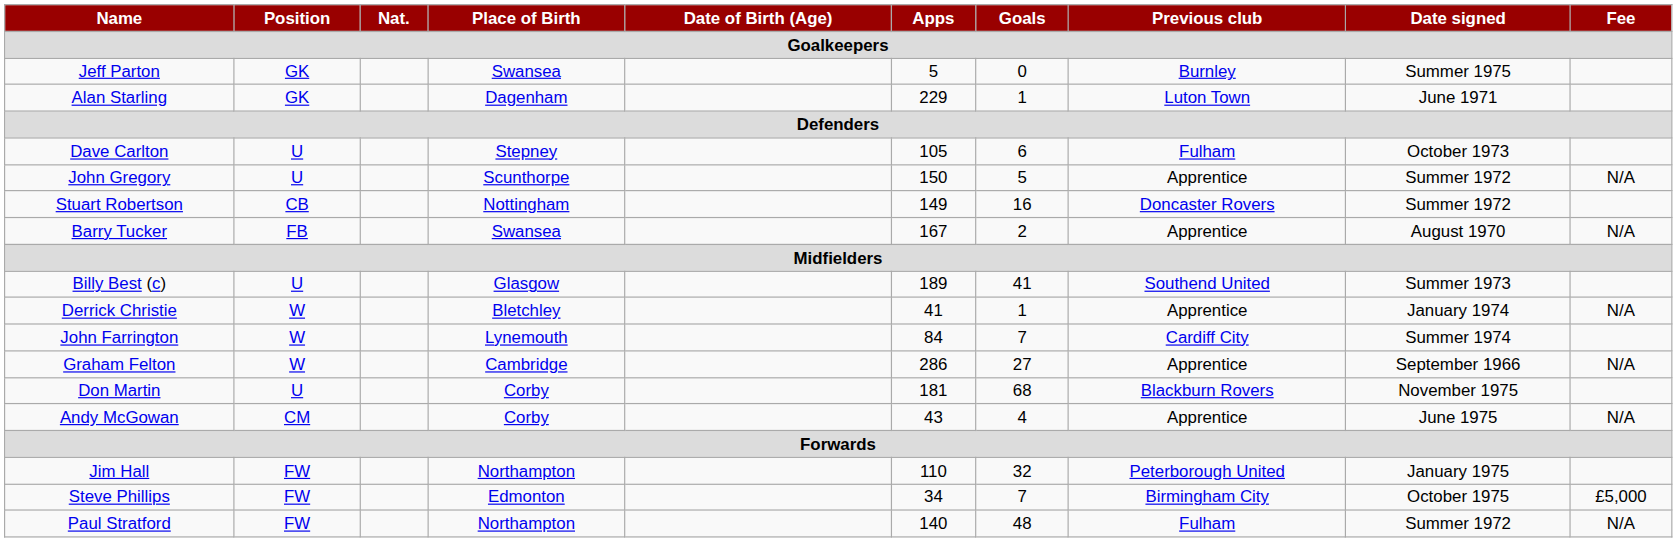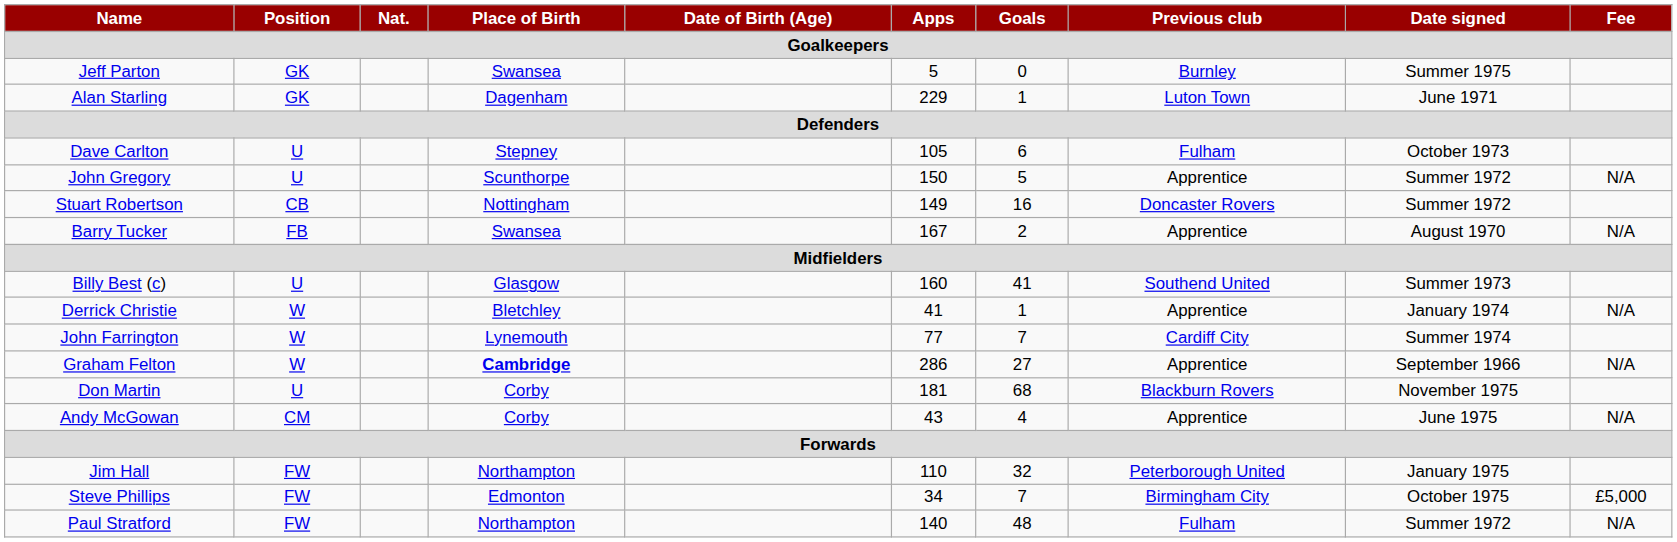 <table class="wikitable" style="text-align:center; font-size:90%; width:90%;">
 <tr>
 <th style="background:#900; color:#FFF; text-align:center;">Name</th>
 <th style="background:#900; color:#FFF; text-align:center;">Position</th>
 <th style="background:#900; color:#FFF; text-align:center;">Nat.</th>
 <th style="background:#900; color:#FFF; text-align:center;">Place of Birth</th>
 <th style="background:#900; color:#FFF; text-align:center;">Date of Birth (Age)</th>
 <th style="background:#900; color:#FFF; text-align:center;">Apps</th>
 <th style="background:#900; color:#FFF; text-align:center;">Goals</th>
 <th style="background:#900; color:#FFF; text-align:center;">Previous club</th>
 <th style="background:#900; color:#FFF; text-align:center;">Date signed</th>
 <th style="background:#900; color:#FFF; text-align:center;">Fee</th>
 </tr>
 <tr>
 <th colspan="12" style="background:#dcdcdc; text-align:center;">Goalkeepers</th>
 </tr>
 <tr>
 <td><a href='#'>Jeff Parton</a></td>
 <td><a href='#'>GK</a></td>
 <td></td>
 <td><a href='#'>Swansea</a></td>
 <td></td>
 <td>5</td>
 <td>0</td>
 <td><a href='#'>Burnley</a></td>
 <td>Summer 1975</td>
 <td></td>
 </tr>
 <tr>
 <td><a href='#'>Alan Starling</a></td>
 <td><a href='#'>GK</a></td>
 <td></td>
 <td><a href='#'>Dagenham</a></td>
 <td></td>
 <td>229</td>
 <td>1</td>
 <td><a href='#'>Luton Town</a></td>
 <td>June 1971</td>
 <td></td>
 </tr>
 <tr>
 <th colspan="12" style="background:#dcdcdc; text-align:center;">Defenders</th>
 </tr>
 <tr>
 <td><a href='#'>Dave Carlton</a></td>
 <td><a href='#'>U</a></td>
 <td></td>
 <td><a href='#'>Stepney</a></td>
 <td></td>
 <td>105</td>
 <td>6</td>
 <td><a href='#'>Fulham</a></td>
 <td>October 1973</td>
 <td></td>
 </tr>
 <tr>
 <td><a href='#'>John Gregory</a></td>
 <td><a href='#'>U</a></td>
 <td></td>
 <td><a href='#'>Scunthorpe</a></td>
 <td></td>
 <td>150</td>
 <td>5</td>
 <td>Apprentice</td>
 <td>Summer 1972</td>
 <td>N/A</td>
 </tr>
 <tr>
 <td><a href='#'>Stuart Robertson</a></td>
 <td><a href='#'>CB</a></td>
 <td></td>
 <td><a href='#'>Nottingham</a></td>
 <td></td>
 <td>149</td>
 <td>16</td>
 <td><a href='#'>Doncaster Rovers</a></td>
 <td>Summer 1972</td>
 <td></td>
 </tr>
 <tr>
 <td><a href='#'>Barry Tucker</a></td>
 <td><a href='#'>FB</a></td>
 <td></td>
 <td><a href='#'>Swansea</a></td>
 <td></td>
 <td>167</td>
 <td>2</td>
 <td>Apprentice</td>
 <td>August 1970</td>
 <td>N/A</td>
 </tr>
 <tr>
 <th colspan="12" style="background:#dcdcdc; text-align:center;">Midfielders</th>
 </tr>
 <tr>
 <td><a href='#'>Billy Best</a> (<a href='#'>c</a>)</td>
 <td><a href='#'>U</a></td>
 <td></td>
 <td><a href='#'>Glasgow</a></td>
 <td></td>
-<td>189</td>
+<td>160</td>
 <td>41</td>
 <td><a href='#'>Southend United</a></td>
 <td>Summer 1973</td>
 <td></td>
 </tr>
 <tr>
 <td><a href='#'>Derrick Christie</a></td>
 <td><a href='#'>W</a></td>
 <td></td>
 <td><a href='#'>Bletchley</a></td>
 <td></td>
 <td>41</td>
 <td>1</td>
 <td>Apprentice</td>
 <td>January 1974</td>
 <td>N/A</td>
 </tr>
 <tr>
 <td><a href='#'>John Farrington</a></td>
 <td><a href='#'>W</a></td>
 <td></td>
 <td><a href='#'>Lynemouth</a></td>
 <td></td>
-<td>84</td>
+<td>77</td>
 <td>7</td>
 <td><a href='#'>Cardiff City</a></td>
 <td>Summer 1974</td>
 <td></td>
 </tr>
 <tr>
 <td><a href='#'>Graham Felton</a></td>
 <td><a href='#'>W</a></td>
 <td></td>
-<td><a href='#'>Cambridge</a></td>
+<td><strong><a href='#'>Cambridge</a></strong></td>
 <td></td>
 <td>286</td>
 <td>27</td>
 <td>Apprentice</td>
 <td>September 1966</td>
 <td>N/A</td>
 </tr>
 <tr>
 <td><a href='#'>Don Martin</a></td>
 <td><a href='#'>U</a></td>
 <td></td>
 <td><a href='#'>Corby</a></td>
 <td></td>
 <td>181</td>
 <td>68</td>
 <td><a href='#'>Blackburn Rovers</a></td>
 <td>November 1975</td>
 <td></td>
 </tr>
 <tr>
 <td><a href='#'>Andy McGowan</a></td>
 <td><a href='#'>CM</a></td>
 <td></td>
 <td><a href='#'>Corby</a></td>
 <td></td>
 <td>43</td>
 <td>4</td>
 <td>Apprentice</td>
 <td>June 1975</td>
 <td>N/A</td>
 </tr>
 <tr>
 <th colspan="12" style="background:#dcdcdc; text-align:center;">Forwards</th>
 </tr>
 <tr>
 <td><a href='#'>Jim Hall</a></td>
 <td><a href='#'>FW</a></td>
 <td></td>
 <td><a href='#'>Northampton</a></td>
 <td></td>
 <td>110</td>
 <td>32</td>
 <td><a href='#'>Peterborough United</a></td>
 <td>January 1975</td>
 <td></td>
 </tr>
 <tr>
 <td><a href='#'>Steve Phillips</a></td>
 <td><a href='#'>FW</a></td>
 <td></td>
 <td><a href='#'>Edmonton</a></td>
 <td></td>
 <td>34</td>
 <td>7</td>
 <td><a href='#'>Birmingham City</a></td>
 <td>October 1975</td>
 <td>£5,000</td>
 </tr>
 <tr>
 <td><a href='#'>Paul Stratford</a></td>
 <td><a href='#'>FW</a></td>
 <td></td>
 <td><a href='#'>Northampton</a></td>
 <td></td>
 <td>140</td>
 <td>48</td>
 <td><a href='#'>Fulham</a></td>
 <td>Summer 1972</td>
 <td>N/A</td>
 </tr>
 </table>
